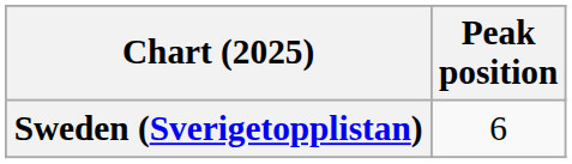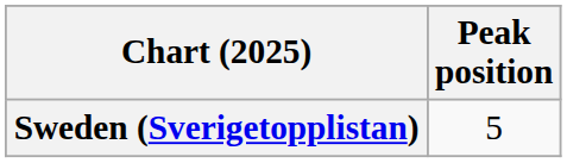 <table class="wikitable plainrowheaders" style="text-align:center">
 <tr>
 <th scope="col">Chart (2025)</th>
 <th scope="col">Peak<br>position</th>
 </tr>
 <tr>
 <th scope="row">Sweden (<a href='#'>Sverigetopplistan</a>)</th>
-<td>6</td>
+<td>5</td>
 </tr>
 </table>
